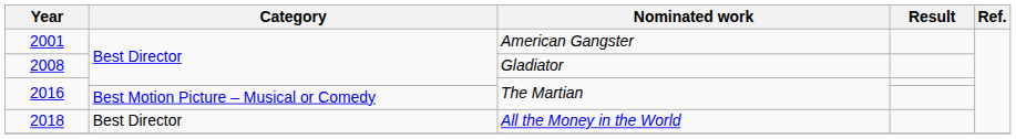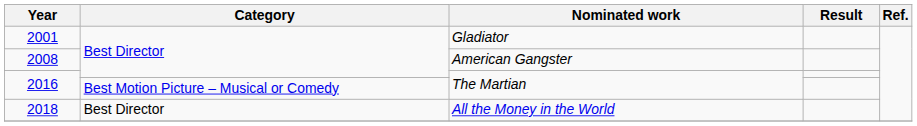 <table class=wikitable>
 <tr>
 <th scope="col" style="width:5em;">Year</th>
 <th scope="col" style="width:26em;">Category</th>
 <th scope="col" style="width:25em;">Nominated work</th>
 <th scope="col" style="width:5em;">Result</th>
 <th>Ref.</th>
 </tr>
 <tr>
 <td style="text-align:center;"><a href='#'>2001</a></td>
 <td rowspan=3><a href='#'>Best Director</a></td>
-<td><em>American Gangster</em></td>
+<td><em>Gladiator</em></td>
 <td></td>
 <td rowspan=5></td>
 </tr>
 <tr>
 <td style="text-align:center;"><a href='#'>2008</a></td>
-<td><em>Gladiator</em></td>
+<td><em>American Gangster</em></td>
 <td></td>
 </tr>
 <tr>
 <td style="text-align:center;", rowspan=2><a href='#'>2016</a></td>
 <td rowspan=2><em>The Martian</em></td>
 <td></td>
 </tr>
 <tr>
 <td><a href='#'>Best Motion Picture – Musical or Comedy</a></td>
 <td></td>
 </tr>
 <tr>
 <td style="text-align:center;"><a href='#'>2018</a></td>
 <td>Best Director</td>
 <td><em><a href='#'>All the Money in the World</a></em></td>
 <td></td>
 </tr>
 <tr>
 </tr>
 </table>
